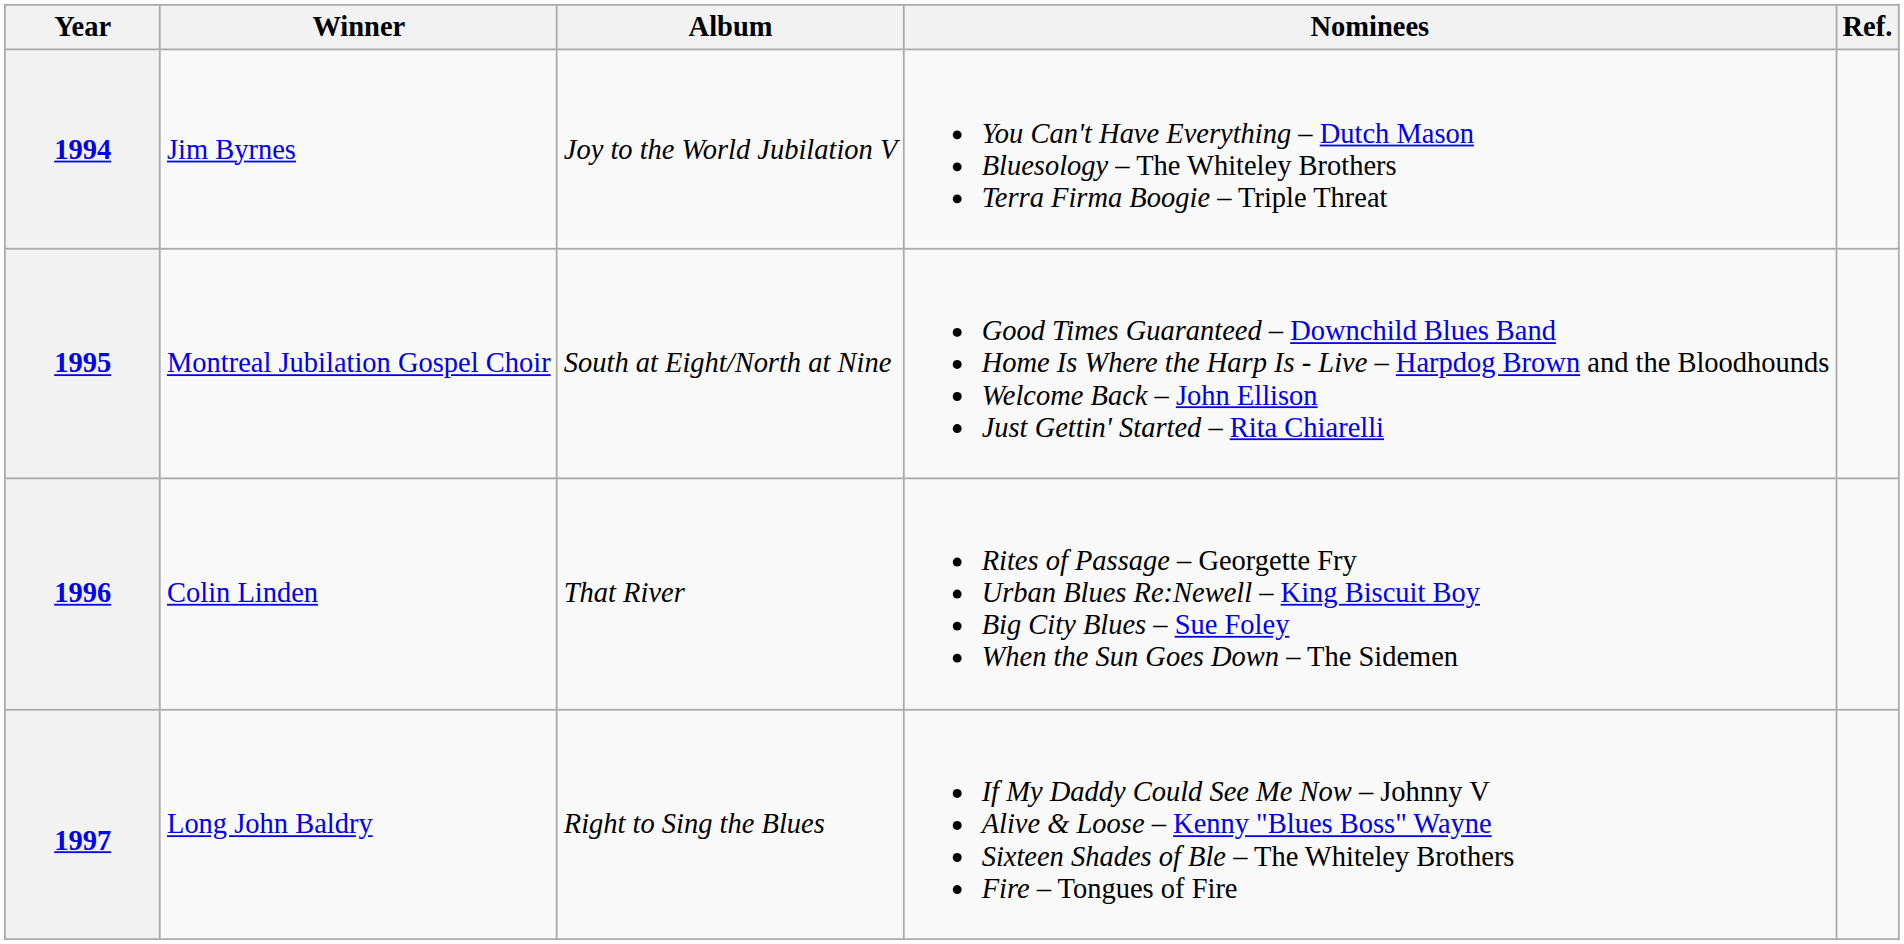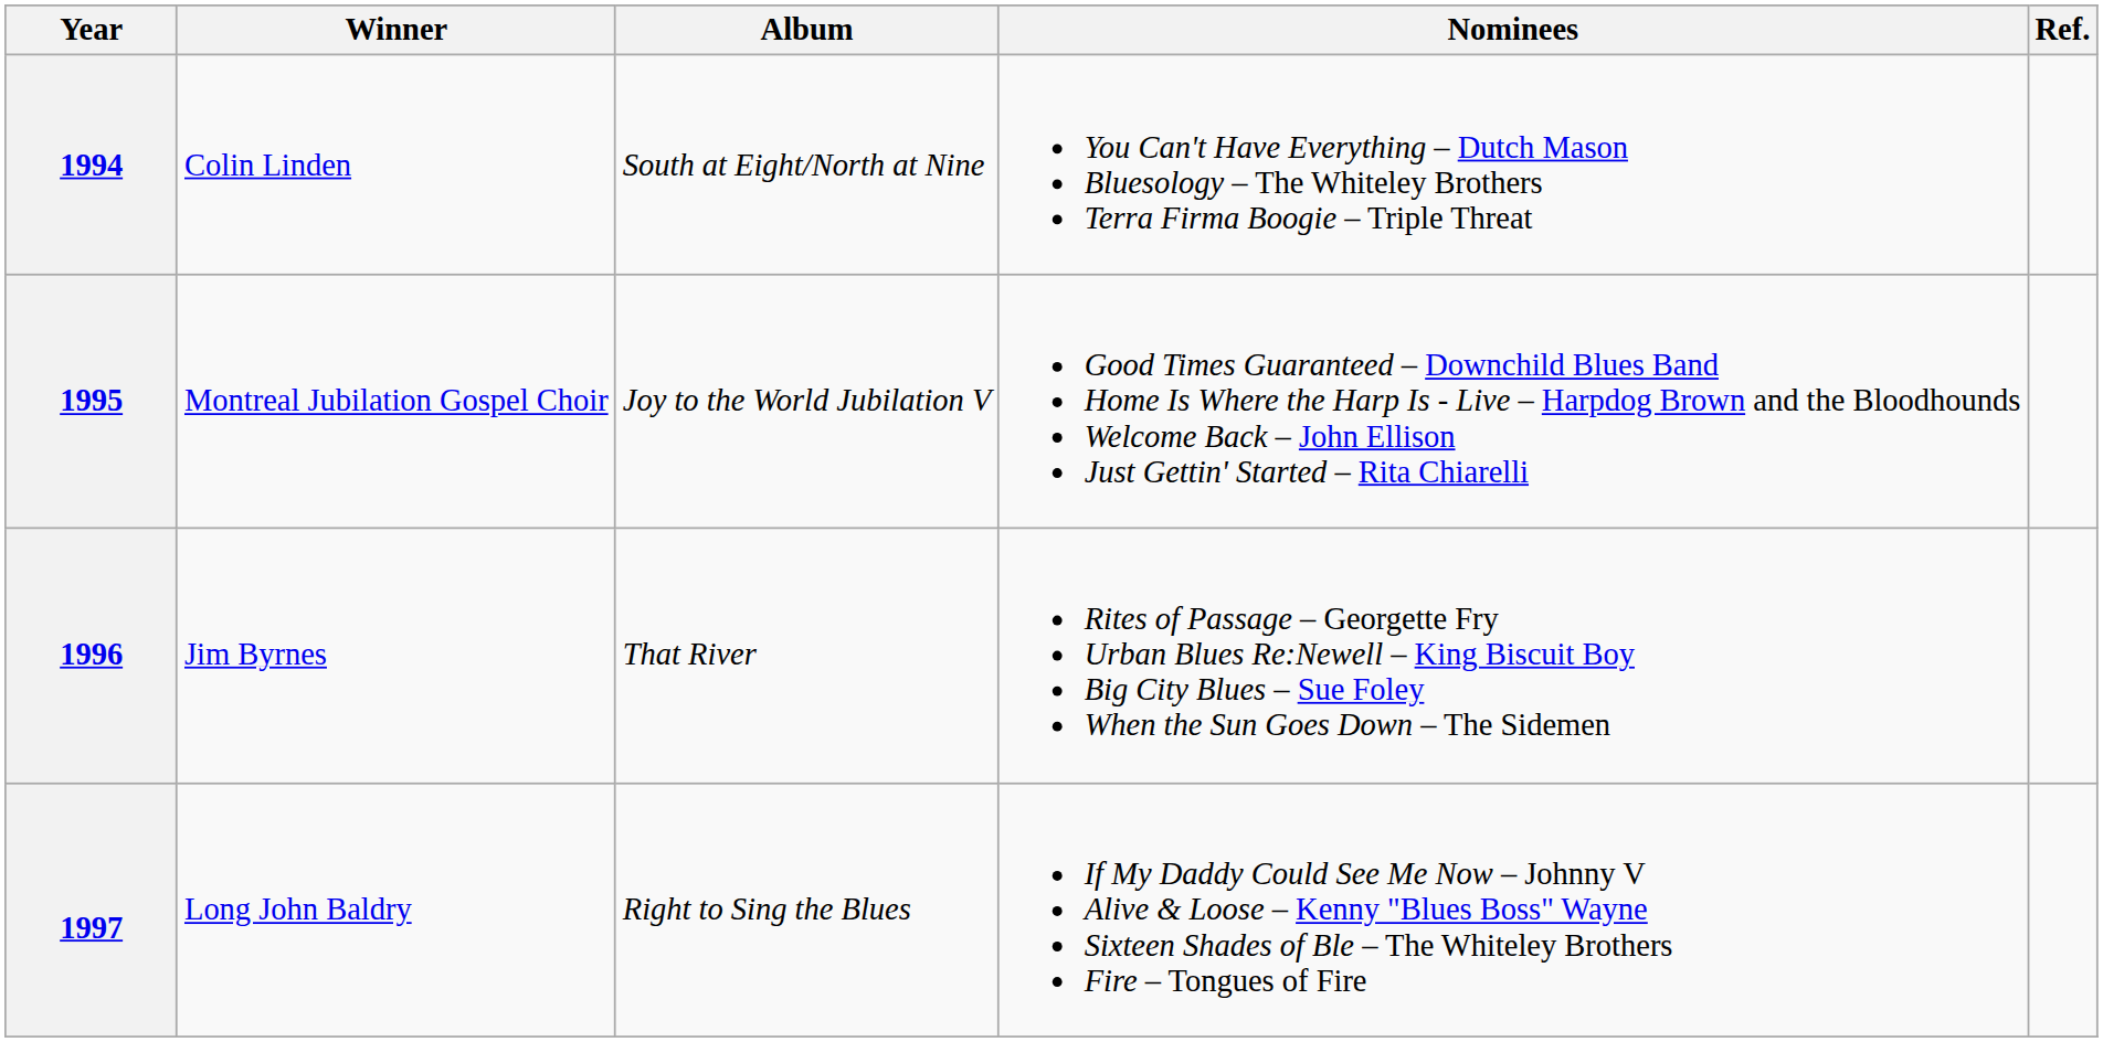 <table class="wikitable sortable">
 <tr>
 <th scope="col" style="width:5em;">Year</th>
 <th scope="col">Winner</th>
 <th scope="col">Album</th>
 <th scope="col" class="unsortable">Nominees</th>
 <th scope="col" class="unsortable">Ref.</th>
 </tr>
 <tr>
 <th scope="row"><a href='#'>1994</a></th>
-<td><a href='#'>Jim Byrnes</a></td>
-<td><em>Joy to the World Jubilation V</em></td>
+<td><a href='#'>Colin Linden</a></td>
+<td><em>South at Eight/North at Nine</em></td>
 <td><br><ul><li><em>You Can't Have Everything</em> – <a href='#'>Dutch Mason</a></li><li><em>Bluesology</em> – The Whiteley Brothers</li><li><em>Terra Firma Boogie</em> – Triple Threat</li></ul></td>
 <td align="center"></td>
 </tr>
 <tr>
 <th scope="row"><a href='#'>1995</a></th>
 <td><a href='#'>Montreal Jubilation Gospel Choir</a></td>
-<td><em>South at Eight/North at Nine</em></td>
+<td><em>Joy to the World Jubilation V</em></td>
 <td><br><ul><li><em>Good Times Guaranteed</em> – <a href='#'>Downchild Blues Band</a></li><li><em>Home Is Where the Harp Is - Live</em> – <a href='#'>Harpdog Brown</a> and the Bloodhounds</li><li><em>Welcome Back</em> – <a href='#'>John Ellison</a></li><li><em>Just Gettin' Started</em> – <a href='#'>Rita Chiarelli</a></li></ul></td>
 <td align="center"></td>
 </tr>
 <tr>
 <th scope="row"><a href='#'>1996</a></th>
-<td><a href='#'>Colin Linden</a></td>
+<td><a href='#'>Jim Byrnes</a></td>
 <td><em>That River</em></td>
 <td><br><ul><li><em>Rites of Passage</em> – Georgette Fry</li><li><em>Urban Blues Re:Newell</em> – <a href='#'>King Biscuit Boy</a></li><li><em>Big City Blues</em> – <a href='#'>Sue Foley</a></li><li><em>When the Sun Goes Down</em> – The Sidemen</li></ul></td>
 <td align="center"></td>
 </tr>
 <tr>
 <th scope="row"><br><a href='#'>1997</a></th>
 <td><a href='#'>Long John Baldry</a></td>
 <td><em>Right to Sing the Blues</em></td>
 <td><br><ul><li><em>If My Daddy Could See Me Now</em> – Johnny V</li><li><em>Alive & Loose</em> – <a href='#'>Kenny "Blues Boss" Wayne</a></li><li><em>Sixteen Shades of Ble</em> – The Whiteley Brothers</li><li><em>Fire</em> – Tongues of Fire</li></ul></td>
 <td align="center"></td>
 </tr>
 <tr>
 </tr>
 </table>
